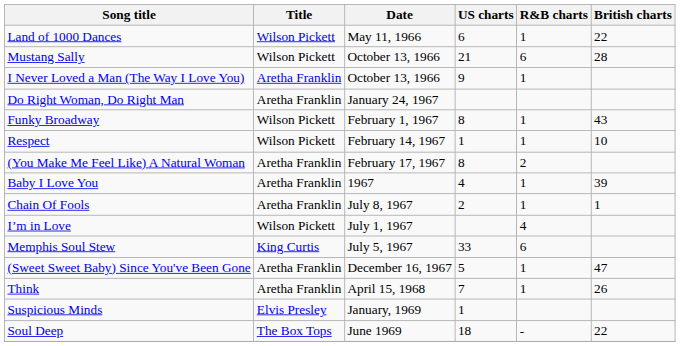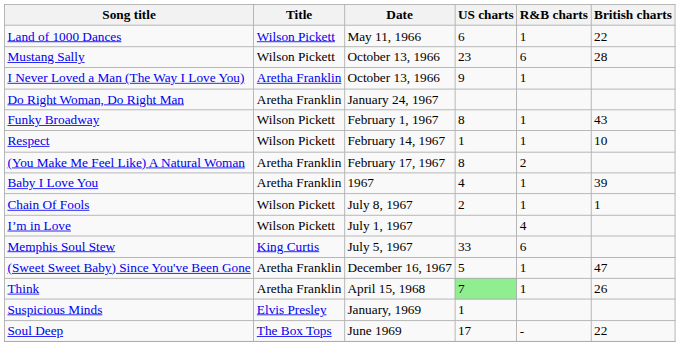 <table class="wikitable sortable">
 <tr>
 <th>Song title</th>
 <th>Title</th>
 <th>Date</th>
 <th>US charts</th>
 <th>R&B charts</th>
 <th>British charts</th>
 </tr>
 <tr>
 <td><a href='#'>Land of 1000 Dances</a></td>
 <td><a href='#'>Wilson Pickett</a></td>
 <td>May 11, 1966</td>
 <td>6</td>
 <td>1</td>
 <td>22</td>
 </tr>
 <tr>
 <td><a href='#'>Mustang Sally</a></td>
 <td>Wilson Pickett</td>
 <td>October 13, 1966</td>
-<td>21</td>
+<td>23</td>
 <td>6</td>
 <td>28</td>
 </tr>
 <tr>
 <td><a href='#'>I Never Loved a Man (The Way I Love You)</a></td>
 <td><a href='#'>Aretha Franklin</a></td>
 <td>October 13, 1966</td>
 <td>9</td>
 <td>1</td>
 <td></td>
 </tr>
 <tr>
 <td><a href='#'>Do Right Woman, Do Right Man</a></td>
 <td>Aretha Franklin</td>
 <td>January 24, 1967</td>
 <td></td>
 <td></td>
 <td></td>
 </tr>
 <tr>
 <td><a href='#'>Funky Broadway</a></td>
 <td>Wilson Pickett</td>
 <td>February 1, 1967</td>
 <td>8</td>
 <td>1</td>
 <td>43</td>
 </tr>
 <tr>
 <td><a href='#'>Respect</a></td>
 <td>Wilson Pickett</td>
 <td>February 14, 1967</td>
 <td>1</td>
 <td>1</td>
 <td>10</td>
 </tr>
 <tr>
 <td><a href='#'>(You Make Me Feel Like) A Natural Woman</a></td>
 <td>Aretha Franklin</td>
 <td>February 17, 1967</td>
 <td>8</td>
 <td>2</td>
 <td></td>
 </tr>
 <tr>
 <td><a href='#'>Baby I Love You</a></td>
 <td>Aretha Franklin</td>
 <td>1967</td>
 <td>4</td>
 <td>1</td>
 <td>39</td>
 </tr>
 <tr>
 <td><a href='#'>Chain Of Fools</a></td>
-<td>Aretha Franklin</td>
+<td>Wilson Pickett</td>
 <td>July 8, 1967</td>
 <td>2</td>
 <td>1</td>
 <td>1</td>
 </tr>
 <tr>
 <td><a href='#'>I’m in Love</a></td>
 <td>Wilson Pickett</td>
 <td>July 1, 1967</td>
 <td></td>
 <td>4</td>
 <td></td>
 </tr>
 <tr>
 <td><a href='#'>Memphis Soul Stew</a></td>
 <td><a href='#'>King Curtis</a></td>
 <td>July 5, 1967</td>
 <td>33</td>
 <td>6</td>
 <td></td>
 </tr>
 <tr>
 <td><a href='#'>(Sweet Sweet Baby) Since You've Been Gone</a></td>
 <td>Aretha Franklin</td>
 <td>December 16, 1967</td>
 <td>5</td>
 <td>1</td>
 <td>47</td>
 </tr>
 <tr>
 <td><a href='#'>Think</a></td>
 <td>Aretha Franklin</td>
 <td>April 15, 1968</td>
-<td>7</td>
+<td style="background: lightgreen;">7</td>
 <td>1</td>
 <td>26</td>
 </tr>
 <tr>
 <td><a href='#'>Suspicious Minds</a></td>
 <td><a href='#'>Elvis Presley</a></td>
 <td>January, 1969</td>
 <td>1</td>
 <td></td>
 <td></td>
 </tr>
 <tr>
 <td><a href='#'>Soul Deep</a></td>
 <td><a href='#'>The Box Tops</a></td>
 <td>June 1969</td>
-<td>18</td>
+<td>17</td>
 <td>-</td>
 <td>22</td>
 </tr>
 <tr>
 </tr>
 </table>
